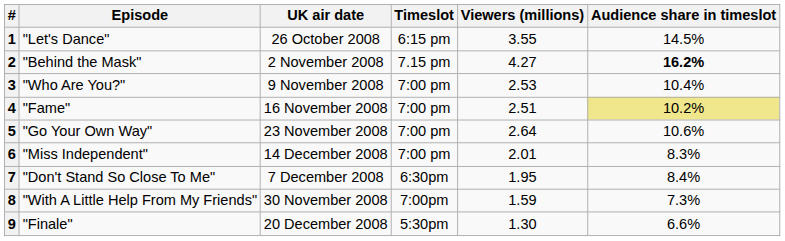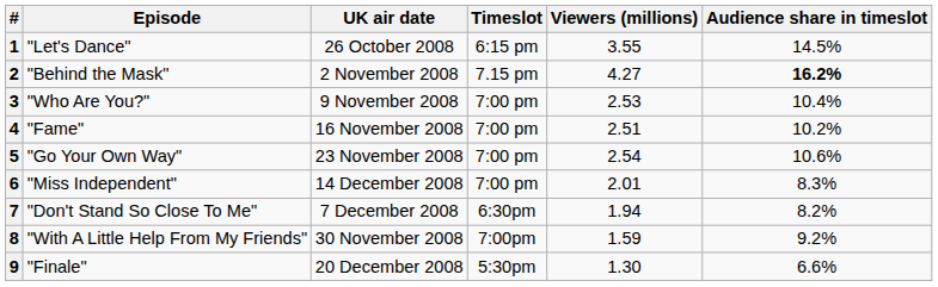 <table class="wikitable sortable" style="text-align:center">
 <tr>
 <th>#</th>
 <th>Episode</th>
 <th>UK air date</th>
 <th>Timeslot</th>
 <th>Viewers (millions)</th>
 <th>Audience share in timeslot</th>
 </tr>
 <tr>
 <th>1</th>
 <td style="text-align:left;">"Let's Dance"</td>
 <td>26 October 2008</td>
 <td>6:15 pm</td>
 <td>3.55</td>
 <td>14.5%</td>
 </tr>
 <tr>
 <th>2</th>
 <td style="text-align:left;">"Behind the Mask"</td>
 <td>2 November 2008</td>
 <td>7.15 pm</td>
 <td>4.27</td>
 <td><strong>16.2%</strong></td>
 </tr>
 <tr>
 <th>3</th>
 <td style="text-align:left;">"Who Are You?"</td>
 <td>9 November 2008</td>
 <td>7:00 pm</td>
 <td>2.53</td>
 <td>10.4%</td>
 </tr>
 <tr>
 <th>4</th>
 <td style="text-align:left;">"Fame"</td>
 <td>16 November 2008</td>
 <td>7:00 pm</td>
 <td>2.51</td>
-<td style="background: khaki;">10.2%</td>
+<td>10.2%</td>
 </tr>
 <tr>
 <th>5</th>
 <td style="text-align:left;">"Go Your Own Way"</td>
 <td>23 November 2008</td>
 <td>7:00 pm</td>
-<td>2.64</td>
+<td>2.54</td>
 <td>10.6%</td>
 </tr>
 <tr>
 <th>6</th>
 <td style="text-align:left;">"Miss Independent"</td>
 <td>14 December 2008</td>
 <td>7:00 pm</td>
 <td>2.01</td>
 <td>8.3%</td>
 </tr>
 <tr>
 <th>7</th>
 <td style="text-align:left;">"Don't Stand So Close To Me"</td>
 <td>7 December 2008</td>
 <td>6:30pm</td>
-<td>1.95</td>
-<td>8.4%</td>
+<td>1.94</td>
+<td>8.2%</td>
 </tr>
 <tr>
 <th>8</th>
 <td style="text-align:left;">"With A Little Help From My Friends"</td>
 <td>30 November 2008</td>
 <td>7:00pm</td>
 <td>1.59</td>
-<td>7.3%</td>
+<td>9.2%</td>
 </tr>
 <tr>
 <th>9</th>
 <td style="text-align:left;">"Finale"</td>
 <td>20 December 2008</td>
 <td>5:30pm</td>
 <td>1.30</td>
 <td>6.6%</td>
 </tr>
 </table>
